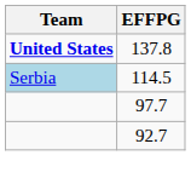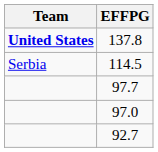 <table class=wikitable>
 <tr>
 <th>Team</th>
 <th>EFFPG</th>
 </tr>
 <tr>
 <td><strong> <a href='#'>United States</a></strong></td>
 <td align=center>137.8</td>
 </tr>
 <tr>
-<td style="background: lightblue;"> <a href='#'>Serbia</a></td>
+<td> <a href='#'>Serbia</a></td>
 <td align=center>114.5</td>
 </tr>
 <tr>
 <td></td>
 <td align=center>97.7</td>
 </tr>
 <tr>
 <td></td>
+<td align=center>97.0</td>
+</tr>
+<tr>
+<td></td>
 <td align=center>92.7</td>
 </tr>
 </table>
